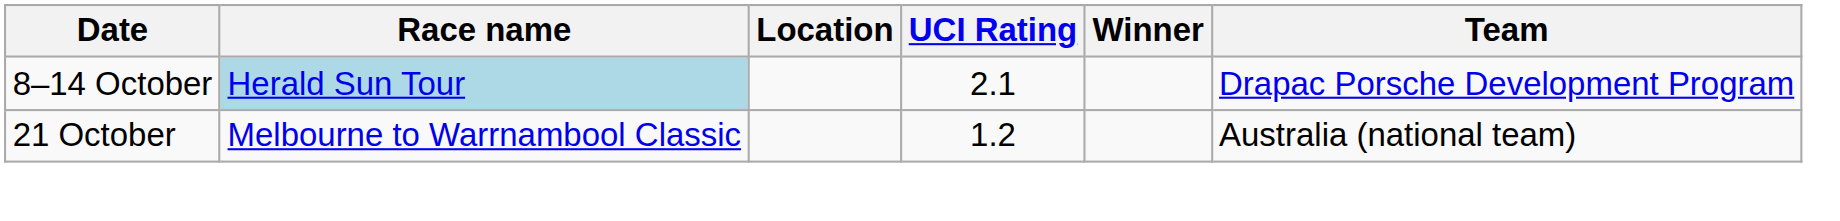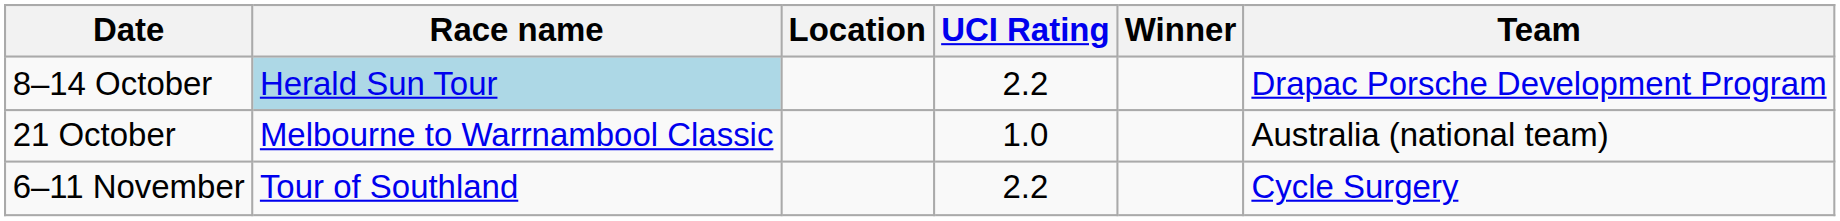 <table class="wikitable sortable">
 <tr>
 <th>Date</th>
 <th>Race name</th>
 <th>Location</th>
 <th><a href='#'>UCI Rating</a></th>
 <th>Winner</th>
 <th>Team</th>
 </tr>
 <tr>
 <td>8–14 October</td>
 <td style="background: lightblue;"><a href='#'>Herald Sun Tour</a></td>
 <td></td>
-<td align=center>2.1</td>
+<td align=center>2.2</td>
 <td></td>
 <td><a href='#'>Drapac Porsche Development Program</a></td>
 </tr>
 <tr>
 <td>21 October</td>
 <td><a href='#'>Melbourne to Warrnambool Classic</a></td>
 <td></td>
-<td align=center>1.2</td>
+<td align=center>1.0</td>
 <td></td>
 <td>Australia (national team)</td>
 </tr>
+<tr>
+<td>6–11 November</td>
+<td><a href='#'>Tour of Southland</a></td>
+<td></td>
+<td align=center>2.2</td>
+<td></td>
+<td><a href='#'>Cycle Surgery</a></td>
+</tr>
 </table>
